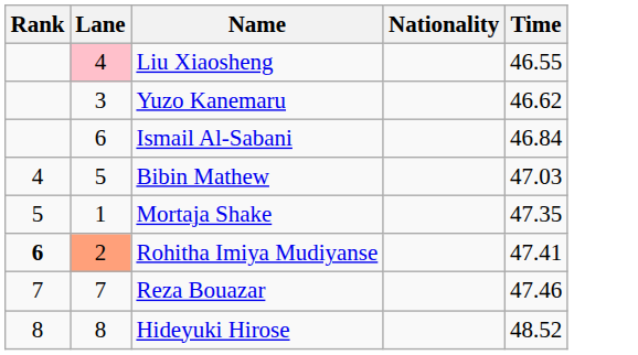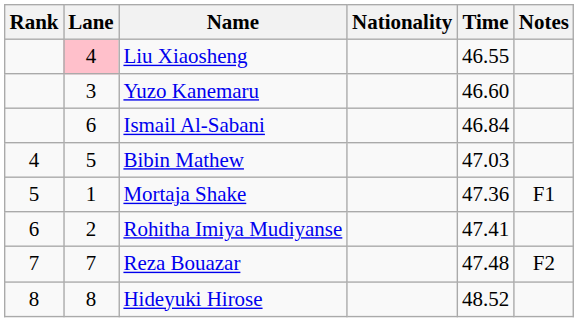 <table class="wikitable sortable" style="text-align:center;font-size:95%">
 <tr>
 <th>Rank</th>
 <th>Lane</th>
 <th>Name</th>
 <th>Nationality</th>
 <th>Time</th>
+<th>Notes</th>
 </tr>
 <tr>
 <td></td>
 <td style="background: pink;">4</td>
 <td align=left><a href='#'>Liu Xiaosheng</a></td>
 <td align=left></td>
 <td>46.55</td>
+<td></td>
 </tr>
 <tr>
 <td></td>
 <td>3</td>
 <td align=left><a href='#'>Yuzo Kanemaru</a></td>
 <td align=left></td>
-<td>46.62</td>
+<td>46.60</td>
+<td></td>
 </tr>
 <tr>
 <td></td>
 <td>6</td>
 <td align=left><a href='#'>Ismail Al-Sabani</a></td>
 <td align=left></td>
 <td>46.84</td>
+<td></td>
 </tr>
 <tr>
 <td>4</td>
 <td>5</td>
 <td align=left><a href='#'>Bibin Mathew</a></td>
 <td align=left></td>
 <td>47.03</td>
+<td></td>
 </tr>
 <tr>
 <td>5</td>
 <td>1</td>
 <td align=left><a href='#'>Mortaja Shake</a></td>
 <td align=left></td>
-<td>47.35</td>
+<td>47.36</td>
+<td>F1</td>
 </tr>
 <tr>
-<td><strong>6</strong></td>
-<td style="background: lightsalmon;">2</td>
+<td>6</td>
+<td>2</td>
 <td align=left><a href='#'>Rohitha Imiya Mudiyanse</a></td>
 <td align=left></td>
 <td>47.41</td>
+<td></td>
 </tr>
 <tr>
 <td>7</td>
 <td>7</td>
 <td align=left><a href='#'>Reza Bouazar</a></td>
 <td align=left></td>
-<td>47.46</td>
+<td>47.48</td>
+<td>F2</td>
 </tr>
 <tr>
 <td>8</td>
 <td>8</td>
 <td align=left><a href='#'>Hideyuki Hirose</a></td>
 <td align=left></td>
 <td>48.52</td>
+<td></td>
 </tr>
 </table>
